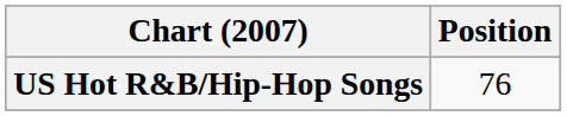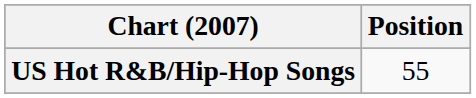 <table class="wikitable plainrowheaders" style="text-align:center">
 <tr>
 <th scope="col">Chart (2007)</th>
 <th scope="col">Position</th>
 </tr>
 <tr>
 <th scope="row">US Hot R&B/Hip-Hop Songs</th>
-<td style="text-align:center;">76</td>
+<td style="text-align:center;">55</td>
 </tr>
 </table>
